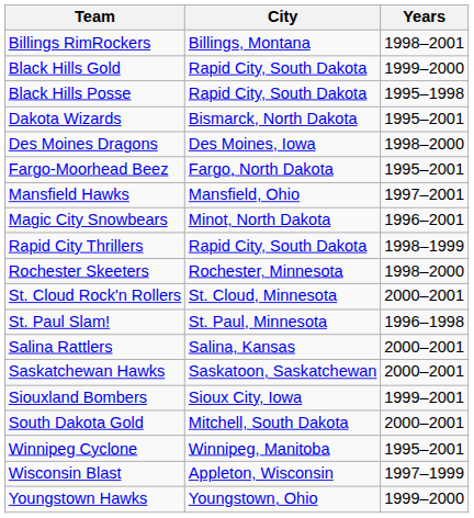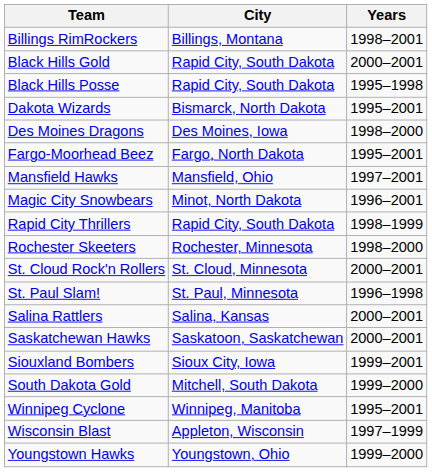 <table class="wikitable">
 <tr>
 <th>Team</th>
 <th>City</th>
 <th>Years</th>
 </tr>
 <tr>
 <td><a href='#'>Billings RimRockers</a></td>
 <td><a href='#'>Billings, Montana</a></td>
 <td>1998–2001</td>
 </tr>
 <tr>
 <td><a href='#'>Black Hills Gold</a></td>
 <td><a href='#'>Rapid City, South Dakota</a></td>
-<td>1999–2000</td>
+<td>2000–2001</td>
 </tr>
 <tr>
 <td><a href='#'>Black Hills Posse</a></td>
 <td><a href='#'>Rapid City, South Dakota</a></td>
 <td>1995–1998</td>
 </tr>
 <tr>
 <td><a href='#'>Dakota Wizards</a></td>
 <td><a href='#'>Bismarck, North Dakota</a></td>
 <td>1995–2001</td>
 </tr>
 <tr>
 <td><a href='#'>Des Moines Dragons</a></td>
 <td><a href='#'>Des Moines, Iowa</a></td>
 <td>1998–2000</td>
 </tr>
 <tr>
 <td><a href='#'>Fargo-Moorhead Beez</a></td>
 <td><a href='#'>Fargo, North Dakota</a></td>
 <td>1995–2001</td>
 </tr>
 <tr>
 <td><a href='#'>Mansfield Hawks</a></td>
 <td><a href='#'>Mansfield, Ohio</a></td>
 <td>1997–2001</td>
 </tr>
 <tr>
 <td><a href='#'>Magic City Snowbears</a></td>
 <td><a href='#'>Minot, North Dakota</a></td>
 <td>1996–2001</td>
 </tr>
 <tr>
 <td><a href='#'>Rapid City Thrillers</a></td>
 <td><a href='#'>Rapid City, South Dakota</a></td>
 <td>1998–1999</td>
 </tr>
 <tr>
 <td><a href='#'>Rochester Skeeters</a></td>
 <td><a href='#'>Rochester, Minnesota</a></td>
 <td>1998–2000</td>
 </tr>
 <tr>
 <td><a href='#'>St. Cloud Rock'n Rollers</a></td>
 <td><a href='#'>St. Cloud, Minnesota</a></td>
 <td>2000–2001</td>
 </tr>
 <tr>
 <td><a href='#'>St. Paul Slam!</a></td>
 <td><a href='#'>St. Paul, Minnesota</a></td>
 <td>1996–1998</td>
 </tr>
 <tr>
 <td><a href='#'>Salina Rattlers</a></td>
 <td><a href='#'>Salina, Kansas</a></td>
 <td>2000–2001</td>
 </tr>
 <tr>
 <td><a href='#'>Saskatchewan Hawks</a></td>
 <td><a href='#'>Saskatoon, Saskatchewan</a></td>
 <td>2000–2001</td>
 </tr>
 <tr>
 <td><a href='#'>Siouxland Bombers</a></td>
 <td><a href='#'>Sioux City, Iowa</a></td>
 <td>1999–2001</td>
 </tr>
 <tr>
 <td><a href='#'>South Dakota Gold</a></td>
 <td><a href='#'>Mitchell, South Dakota</a></td>
-<td>2000–2001</td>
+<td>1999–2000</td>
 </tr>
 <tr>
 <td><a href='#'>Winnipeg Cyclone</a></td>
 <td><a href='#'>Winnipeg, Manitoba</a></td>
 <td>1995–2001</td>
 </tr>
 <tr>
 <td><a href='#'>Wisconsin Blast</a></td>
 <td><a href='#'>Appleton, Wisconsin</a></td>
 <td>1997–1999</td>
 </tr>
 <tr>
 <td><a href='#'>Youngstown Hawks</a></td>
 <td><a href='#'>Youngstown, Ohio</a></td>
 <td>1999–2000</td>
 </tr>
 </table>
